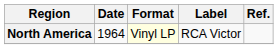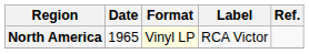 <table class="wikitable plainrowheaders">
 <tr>
 <th scope="col">Region</th>
 <th scope="col">Date</th>
 <th scope="col">Format</th>
 <th scope="col">Label</th>
 <th scope="col">Ref.</th>
 </tr>
 <tr>
 <th scope="row">North America</th>
-<td>1964</td>
+<td>1965</td>
 <td style="background: lightyellow;">Vinyl LP</td>
 <td>RCA Victor</td>
 <td></td>
 </tr>
 <tr>
 </tr>
 </table>
